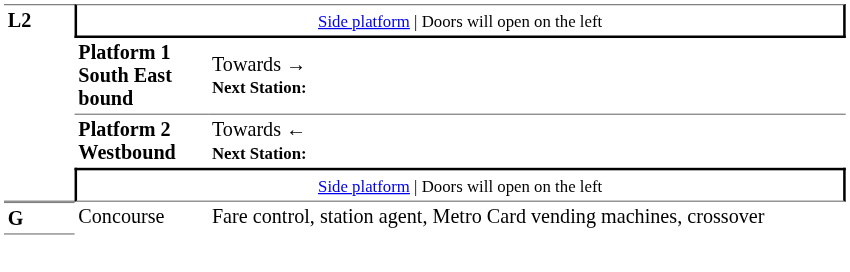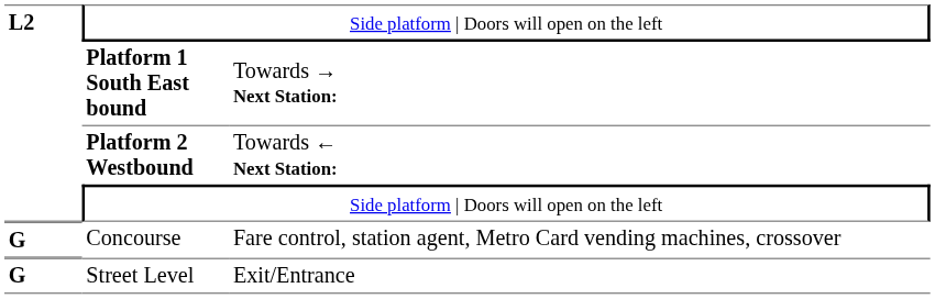 <table table border=0 cellspacing=0 cellpadding=3>
 <tr>
 <td style="border-top:solid 1px grey;border-bottom:solid 1px grey;" width=50 rowspan=4 valign=top><strong>L2</strong></td>
 <td style="border-top:solid 1px grey;border-right:solid 2px black;border-left:solid 2px black;border-bottom:solid 2px black;text-align:center;" colspan=2><small><a href='#'>Side platform</a> | Doors will open on the left </small></td>
 </tr>
 <tr>
 <td style="border-bottom:solid 1px grey;" width=100><span><strong>Platform 1</strong><br><strong>South East bound</strong></span></td>
 <td style="border-bottom:solid 1px grey;" width=500>Towards → <br><small><strong>Next Station:</strong> </small></td>
 </tr>
 <tr>
 <td><span><strong>Platform 2</strong><br><strong>Westbound</strong></span></td>
 <td><span></span>Towards ← <br><small><strong>Next Station:</strong> </small></td>
 </tr>
 <tr>
 <td style="border-top:solid 2px black;border-right:solid 2px black;border-left:solid 2px black;border-bottom:solid 1px grey;" colspan=2 align=center><small><a href='#'>Side platform</a> | Doors will open on the left </small></td>
 </tr>
 <tr>
 <td style="border-bottom:solid 1px grey;border-top:solid 1px grey;" width=50 valign=top><strong>G</strong></td>
 <td valign=top>Concourse</td>
 <td valign=top>Fare control, station agent, Metro Card vending machines, crossover</td>
 </tr>
+<tr>
+<td style="border-bottom:solid 1px grey;border-top:solid 1px grey;" width=50 valign=top><strong>G</strong></td>
+<td style="border-top:solid 1px grey;border-bottom:solid 1px grey;" width=100 valign=top>Street Level</td>
+<td style="border-top:solid 1px grey;border-bottom:solid 1px grey;" width=500 valign=top>Exit/Entrance</td>
+</tr>
 </table>
